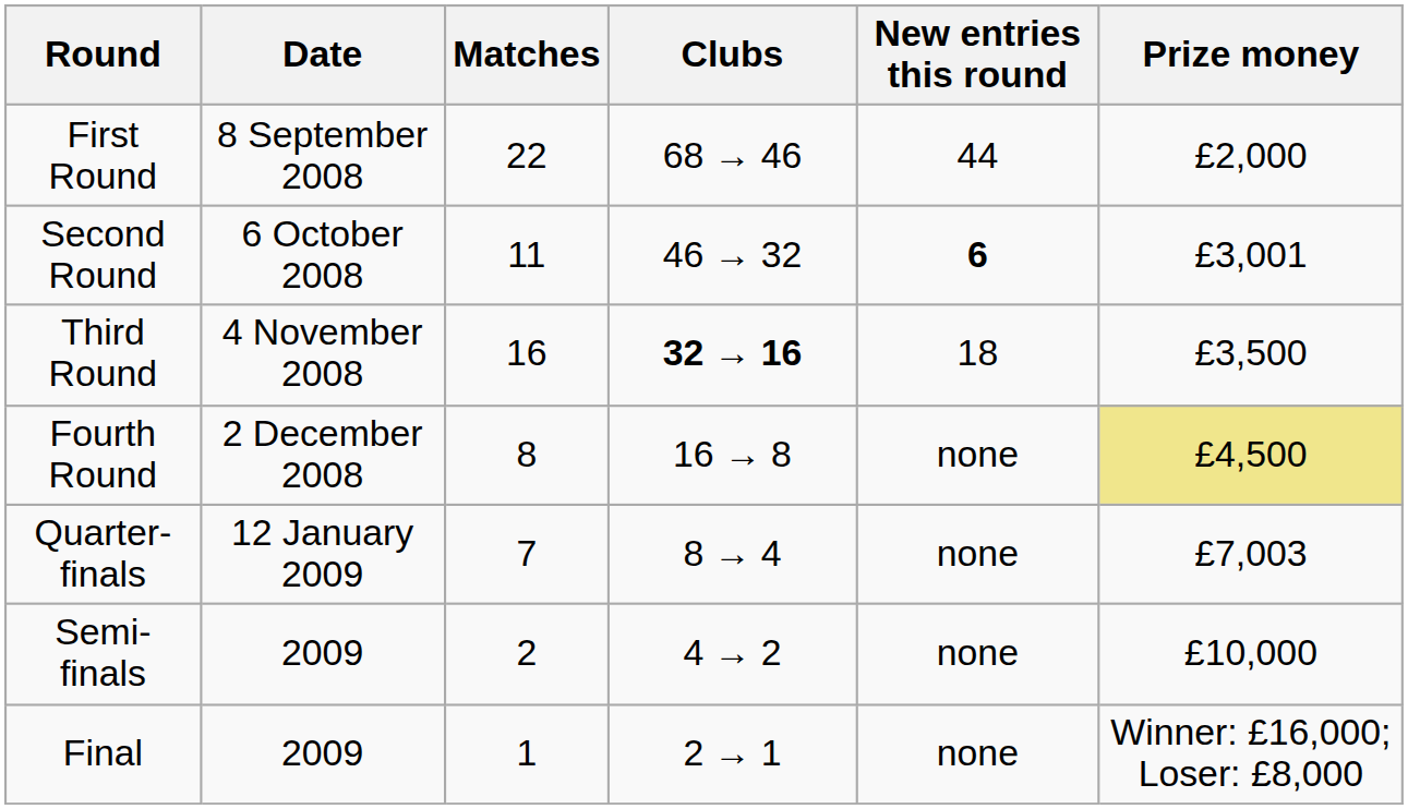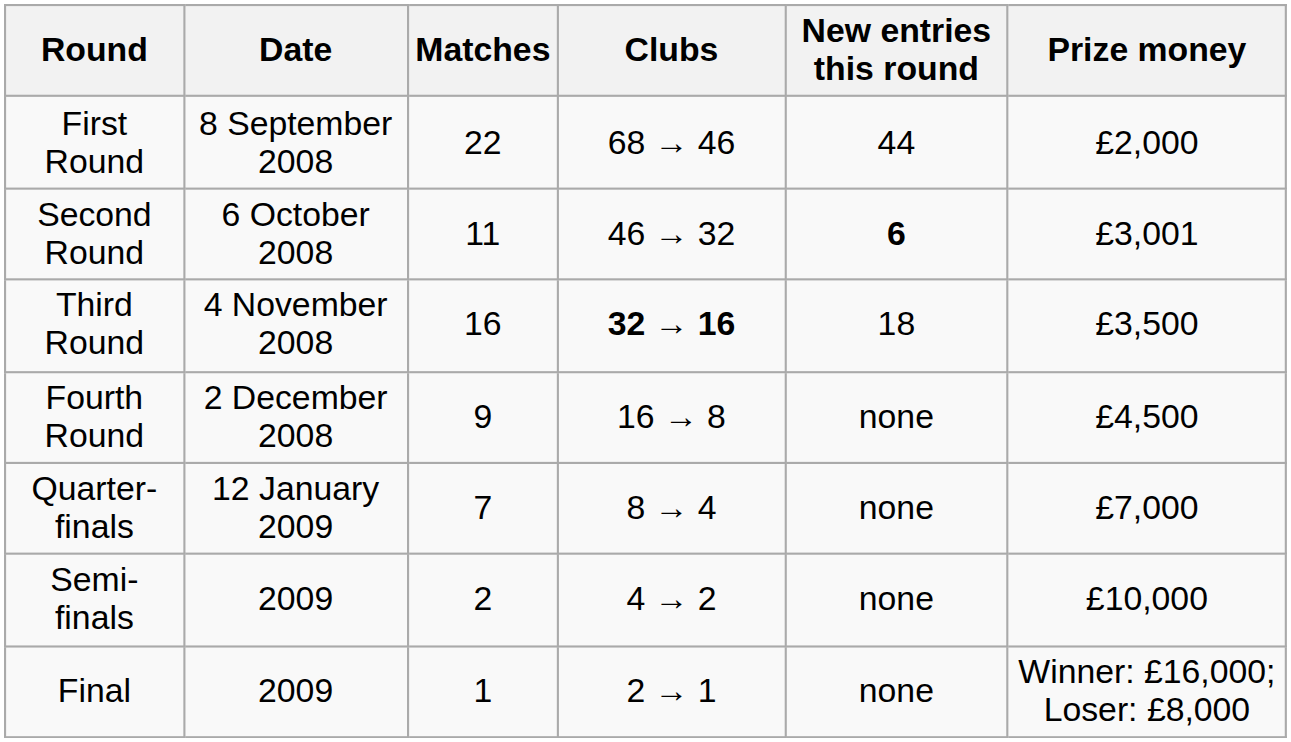 <table class="wikitable">
 <tr>
 <th>Round</th>
 <th>Date</th>
 <th>Matches</th>
 <th width=100>Clubs</th>
 <th>New entries this round</th>
 <th>Prize money</th>
 </tr>
 <tr align=center>
 <td>First Round</td>
 <td>8 September 2008</td>
 <td>22</td>
 <td>68 → 46</td>
 <td>44</td>
 <td>£2,000</td>
 </tr>
 <tr align=center>
 <td>Second Round</td>
 <td>6 October 2008</td>
 <td>11</td>
 <td>46 → 32</td>
 <td><strong>6</strong></td>
 <td>£3,001</td>
 </tr>
 <tr align=center>
 <td>Third Round</td>
 <td>4 November 2008</td>
 <td>16</td>
 <td><strong>32 → 16</strong></td>
 <td>18</td>
 <td>£3,500</td>
 </tr>
 <tr align=center>
 <td>Fourth Round</td>
 <td>2 December 2008</td>
-<td>8</td>
+<td>9</td>
 <td>16  → 8</td>
 <td>none</td>
-<td style="background: khaki;">£4,500</td>
+<td>£4,500</td>
 </tr>
 <tr align=center>
 <td>Quarter-finals</td>
 <td>12 January 2009</td>
 <td>7</td>
 <td>8 → 4</td>
 <td>none</td>
-<td>£7,003</td>
+<td>£7,000</td>
 </tr>
 <tr align=center>
 <td>Semi-finals</td>
 <td>2009</td>
 <td>2</td>
 <td>4 → 2</td>
 <td>none</td>
 <td>£10,000</td>
 </tr>
 <tr align=center>
 <td>Final</td>
 <td>2009</td>
 <td>1</td>
 <td>2 → 1</td>
 <td>none</td>
 <td>Winner: £16,000; Loser: £8,000</td>
 </tr>
 </table>
